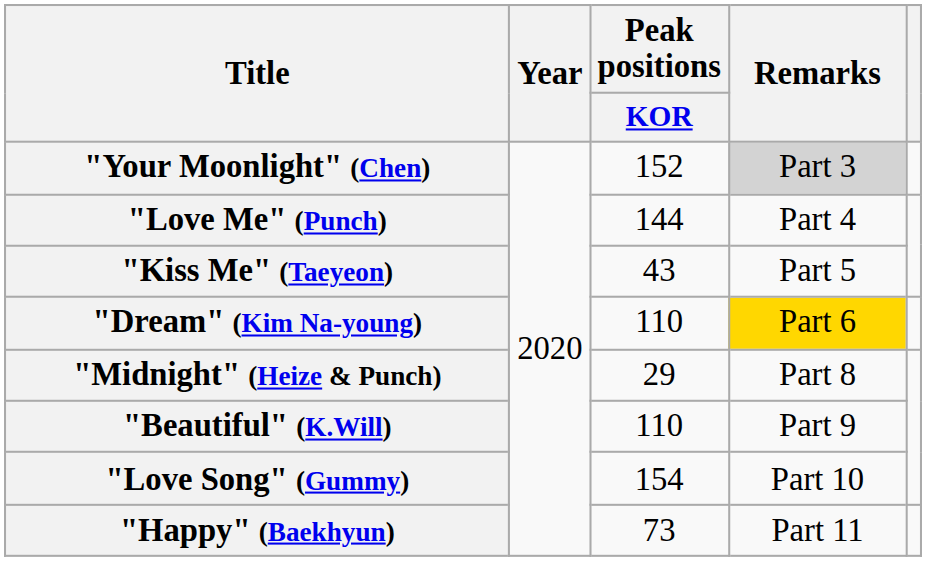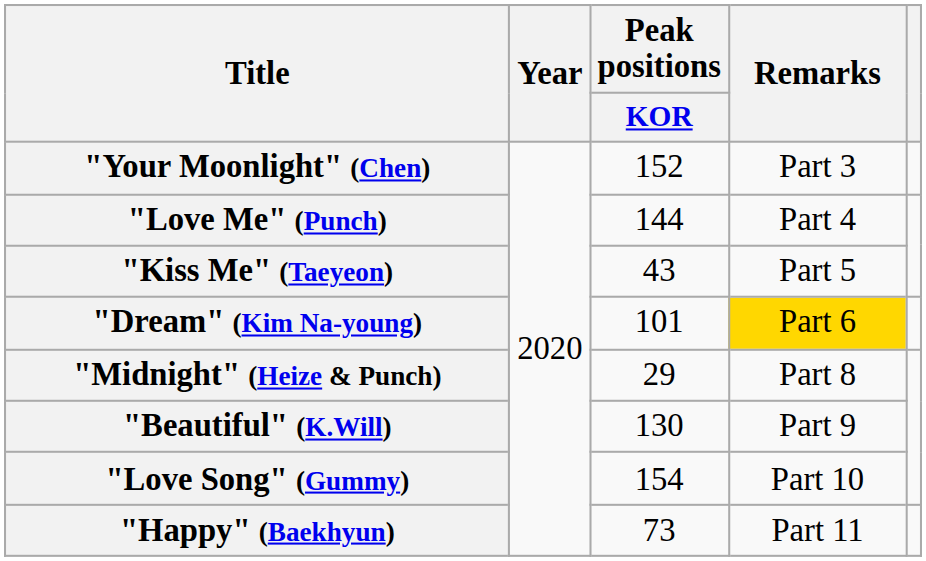 <table class="wikitable plainrowheaders" style="text-align:center;">
 <tr>
 <th scope="col" rowspan="2" style="width:15em;">Title</th>
 <th scope="col" rowspan="2" style="width:2em;">Year</th>
 <th scope="col">Peak<br>positions</th>
 <th scope="col" rowspan="2" style="width:5em;">Remarks</th>
 <th rowspan="2"></th>
 </tr>
 <tr>
 <th scope="col" style="width:2.5em;font-size:90%;"><a href='#'>KOR</a></th>
 </tr>
 <tr>
 <th scope="row">"Your Moonlight" <small>(<a href='#'>Chen</a>)</small></th>
 <td rowspan=8>2020</td>
 <td>152</td>
-<td style="background: lightgrey;">Part 3</td>
+<td>Part 3</td>
 <td></td>
 </tr>
 <tr>
 <th scope="row">"Love Me" <small>(<a href='#'>Punch</a>)</small></th>
 <td>144</td>
 <td>Part 4</td>
 <td rowspan=2></td>
 </tr>
 <tr>
 <th scope="row">"Kiss Me" <small>(<a href='#'>Taeyeon</a>)</small></th>
 <td>43</td>
 <td>Part 5</td>
 </tr>
 <tr>
 <th scope="row">"Dream" <small>(<a href='#'>Kim Na-young</a>)</small></th>
-<td>110</td>
+<td>101</td>
 <td style="background: gold;">Part 6</td>
 <td></td>
 </tr>
 <tr>
 <th scope="row">"Midnight" <small>(<a href='#'>Heize</a> & Punch)</small></th>
 <td>29</td>
 <td>Part 8</td>
 <td rowspan=3></td>
 </tr>
 <tr>
 <th scope="row">"Beautiful" <small>(<a href='#'>K.Will</a>)</small></th>
-<td>110</td>
+<td>130</td>
 <td>Part 9</td>
 </tr>
 <tr>
 <th scope="row">"Love Song" <small>(<a href='#'>Gummy</a>)</small></th>
 <td>154</td>
 <td>Part 10</td>
 </tr>
 <tr>
 <th scope="row">"Happy" <small>(<a href='#'>Baekhyun</a>)</small></th>
 <td>73</td>
 <td>Part 11</td>
 <td></td>
 </tr>
 </table>
